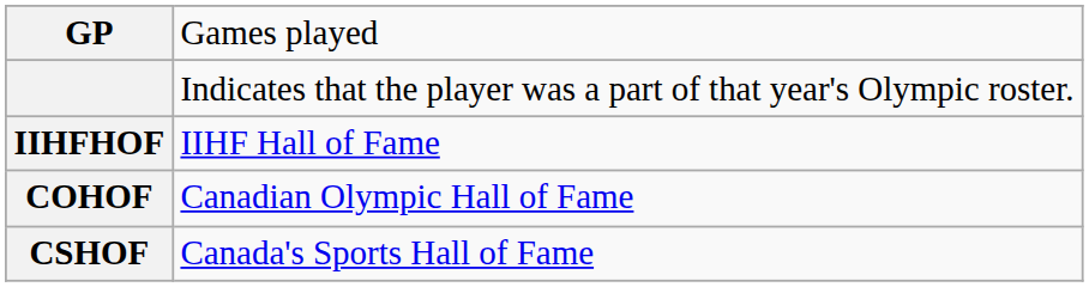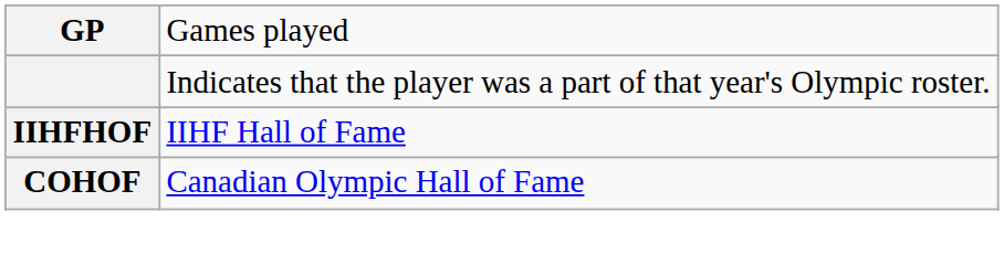 <table class="wikitable">
 <tr>
 <th>GP</th>
 <td>Games played</td>
 </tr>
 <tr>
 <th></th>
 <td>Indicates that the player was a part of that year's Olympic roster.</td>
 </tr>
 <tr>
 <th>IIHFHOF</th>
 <td><a href='#'>IIHF Hall of Fame</a></td>
 </tr>
 <tr>
 <th>COHOF</th>
 <td><a href='#'>Canadian Olympic Hall of Fame</a></td>
 </tr>
-<tr>
-<th>CSHOF</th>
-<td><a href='#'>Canada's Sports Hall of Fame</a></td>
-</tr>
 </table>
